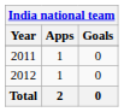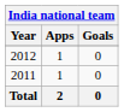 <table class="wikitable" style="text-align:center">
 <tr>
 <th colspan=3><a href='#'>India national team</a></th>
 </tr>
 <tr>
 <th>Year</th>
 <th>Apps</th>
 <th>Goals</th>
 </tr>
 <tr>
 </tr>
 <tr>
-<td>2011</td>
+<td>2012</td>
 <td>1</td>
 <td>0</td>
 </tr>
 <tr>
-<td>2012</td>
+<td>2011</td>
 <td>1</td>
 <td>0</td>
 </tr>
 <tr>
 <th>Total</th>
 <th>2</th>
 <th>0</th>
 </tr>
 </table>
